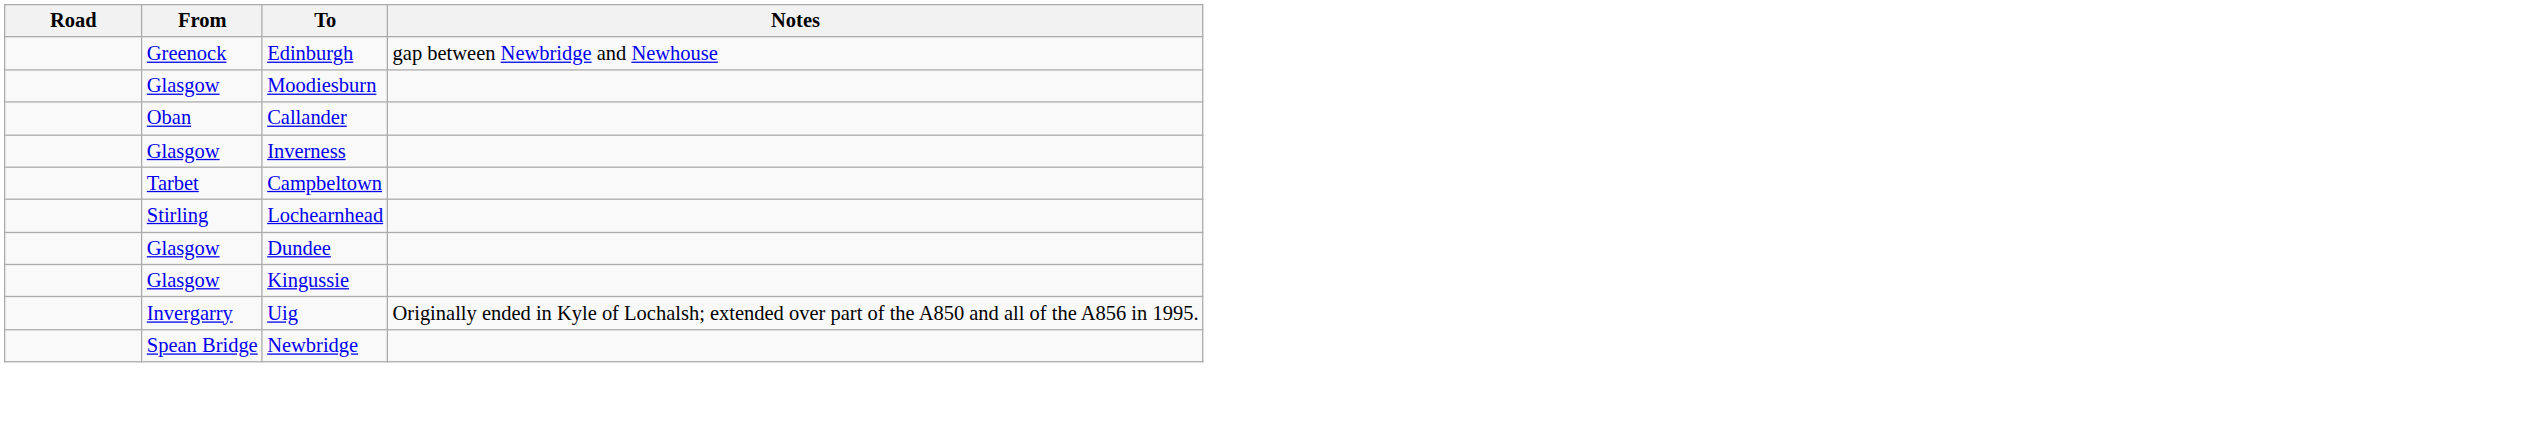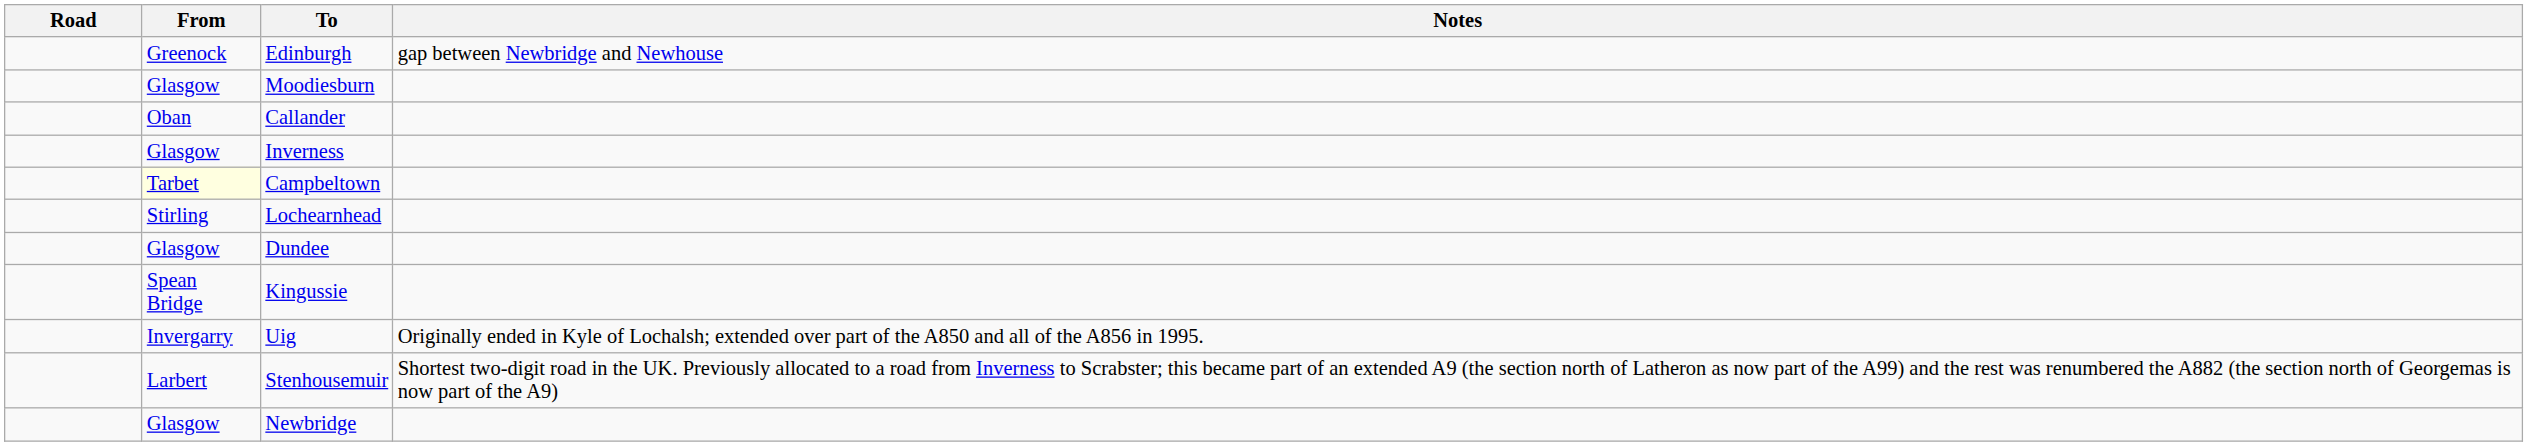 <table class="wikitable">
 <tr>
 <th width=100px>Road</th>
 <th>From</th>
 <th>To</th>
 <th>Notes</th>
 </tr>
 <tr>
 <td></td>
 <td><a href='#'>Greenock</a></td>
 <td><a href='#'>Edinburgh</a></td>
 <td> gap between <a href='#'>Newbridge</a> and <a href='#'>Newhouse</a></td>
 </tr>
 <tr>
 <td></td>
 <td><a href='#'>Glasgow</a></td>
 <td><a href='#'>Moodiesburn</a></td>
 <td></td>
 </tr>
 <tr>
 <td></td>
 <td><a href='#'>Oban</a></td>
 <td><a href='#'>Callander</a></td>
 <td></td>
 </tr>
 <tr>
 <td></td>
 <td><a href='#'>Glasgow</a></td>
 <td><a href='#'>Inverness</a></td>
 <td></td>
 </tr>
 <tr>
 <td></td>
-<td><a href='#'>Tarbet</a></td>
+<td style="background: lightyellow;"><a href='#'>Tarbet</a></td>
 <td><a href='#'>Campbeltown</a></td>
 <td></td>
 </tr>
 <tr>
 <td></td>
 <td><a href='#'>Stirling</a></td>
 <td><a href='#'>Lochearnhead</a></td>
 <td></td>
 </tr>
 <tr>
 <td></td>
 <td><a href='#'>Glasgow</a></td>
 <td><a href='#'>Dundee</a></td>
 <td></td>
 </tr>
 <tr>
 <td></td>
-<td><a href='#'>Glasgow</a></td>
+<td><a href='#'>Spean Bridge</a></td>
 <td><a href='#'>Kingussie</a></td>
 <td></td>
 </tr>
 <tr>
 <td></td>
 <td><a href='#'>Invergarry</a></td>
 <td><a href='#'>Uig</a></td>
 <td>Originally ended in Kyle of Lochalsh; extended over part of the A850 and all of the A856 in 1995.</td>
 </tr>
 <tr>
 <td></td>
-<td><a href='#'>Spean Bridge</a></td>
+<td><a href='#'>Larbert</a></td>
+<td><a href='#'>Stenhousemuir</a></td>
+<td>Shortest two-digit road in the UK. Previously allocated to a road from <a href='#'>Inverness</a> to Scrabster; this became part of an extended A9 (the section north of Latheron as now part of the A99) and the rest was renumbered the A882 (the section north of Georgemas is now part of the A9)</td>
+</tr>
+<tr>
+<td></td>
+<td><a href='#'>Glasgow</a></td>
 <td><a href='#'>Newbridge</a></td>
 <td></td>
 </tr>
 </table>
